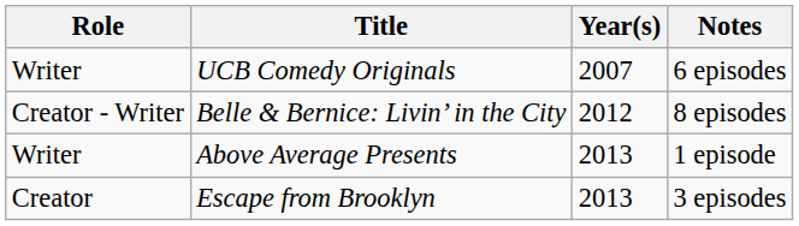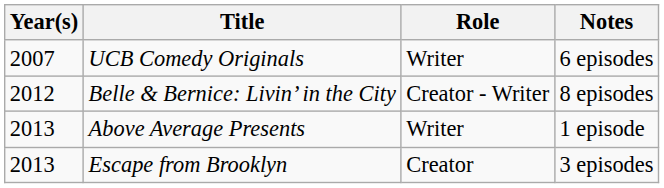 <table class="wikitable sortable">
 <tr>
+<th>Year(s)</th>
+<th>Title</th>
 <th>Role</th>
-<th>Title</th>
-<th>Year(s)</th>
 <th>Notes</th>
 </tr>
 <tr>
+<td>2007</td>
+<td><em>UCB Comedy Originals</em></td>
 <td>Writer</td>
-<td><em>UCB Comedy Originals</em></td>
-<td>2007</td>
 <td>6 episodes</td>
 </tr>
 <tr>
+<td>2012</td>
+<td><em>Belle & Bernice: Livin’ in the City</em></td>
 <td>Creator - Writer</td>
-<td><em>Belle & Bernice: Livin’ in the City</em></td>
-<td>2012</td>
 <td>8 episodes</td>
 </tr>
 <tr>
+<td>2013</td>
+<td><em>Above Average Presents</em></td>
 <td>Writer</td>
-<td><em>Above Average Presents</em></td>
-<td>2013</td>
 <td>1 episode</td>
 </tr>
 <tr>
+<td>2013</td>
+<td><em>Escape from Brooklyn</em></td>
 <td>Creator</td>
-<td><em>Escape from Brooklyn</em></td>
-<td>2013</td>
 <td>3 episodes</td>
 </tr>
 </table>
